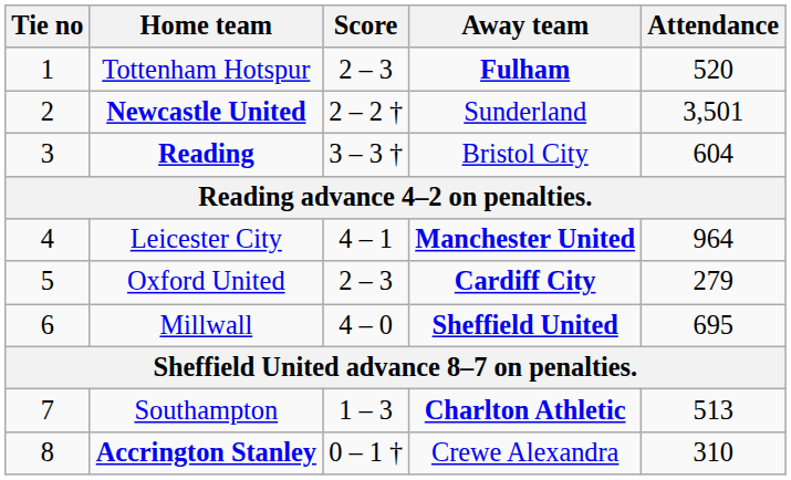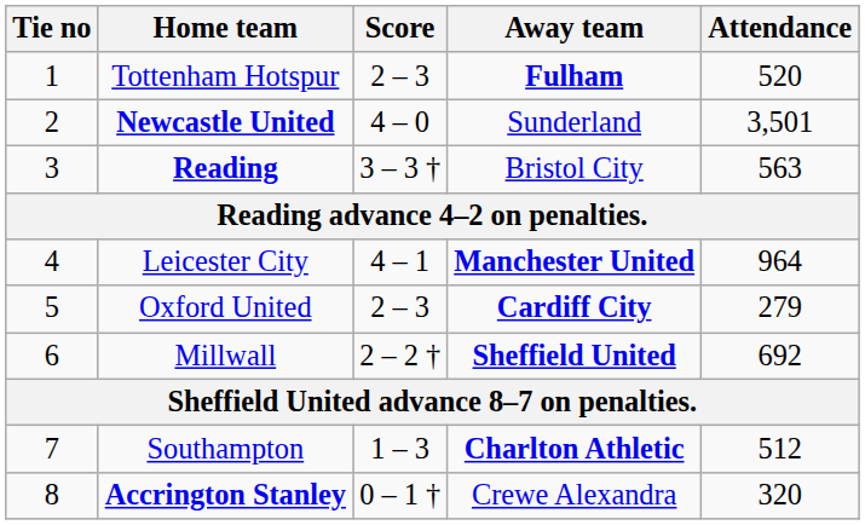 <table class="wikitable" style="text-align:center">
 <tr>
 <th>Tie no</th>
 <th>Home team</th>
 <th>Score</th>
 <th>Away team</th>
 <th>Attendance</th>
 </tr>
 <tr>
 <td>1</td>
 <td><a href='#'>Tottenham Hotspur</a></td>
 <td>2 – 3</td>
 <td><strong><a href='#'>Fulham</a></strong></td>
 <td>520</td>
 </tr>
 <tr>
 <td>2</td>
 <td><strong><a href='#'>Newcastle United</a></strong></td>
-<td>2 – 2 †</td>
+<td>4 – 0</td>
 <td><a href='#'>Sunderland</a></td>
 <td>3,501</td>
 </tr>
 <tr>
 <td>3</td>
 <td><strong><a href='#'>Reading</a></strong></td>
 <td>3 – 3 †</td>
 <td><a href='#'>Bristol City</a></td>
-<td>604</td>
+<td>563</td>
 </tr>
 <tr>
 <th colspan="5">Reading advance 4–2 on penalties.</th>
 </tr>
 <tr>
 <td>4</td>
 <td><a href='#'>Leicester City</a></td>
 <td>4 – 1</td>
 <td><strong><a href='#'>Manchester United</a></strong></td>
 <td>964</td>
 </tr>
 <tr>
 <td>5</td>
 <td><a href='#'>Oxford United</a></td>
 <td>2 – 3</td>
 <td><strong><a href='#'>Cardiff City</a></strong></td>
 <td>279</td>
 </tr>
 <tr>
 <td>6</td>
 <td><a href='#'>Millwall</a></td>
-<td>4 – 0</td>
+<td>2 – 2 †</td>
 <td><strong><a href='#'>Sheffield United</a></strong></td>
-<td>695</td>
+<td>692</td>
 </tr>
 <tr>
 <th colspan="5">Sheffield United advance 8–7 on penalties.</th>
 </tr>
 <tr>
 <td>7</td>
 <td><a href='#'>Southampton</a></td>
 <td>1 – 3</td>
 <td><strong><a href='#'>Charlton Athletic</a></strong></td>
-<td>513</td>
+<td>512</td>
 </tr>
 <tr>
 <td>8</td>
 <td><strong><a href='#'>Accrington Stanley</a></strong></td>
 <td>0 – 1 †</td>
 <td><a href='#'>Crewe Alexandra</a></td>
-<td>310</td>
+<td>320</td>
 </tr>
 </table>
